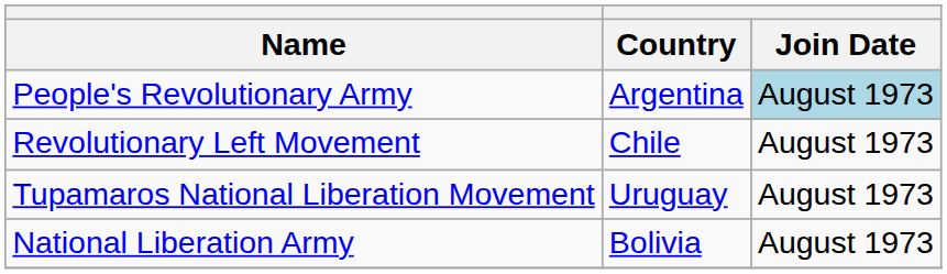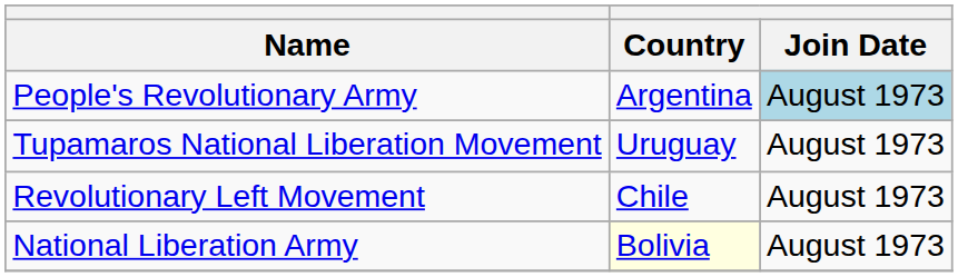 <table class="wikitable">
 <tr>
 <th colspan=1></th>
 <th colspan=2></th>
 </tr>
 <tr bgcolor=#EEEEEE>
 <th>Name</th>
 <th>Country</th>
 <th>Join Date</th>
 </tr>
 <tr>
 <td> <a href='#'>People's Revolutionary Army</a></td>
 <td><a href='#'>Argentina</a></td>
 <td style="background: lightblue;">August 1973</td>
 </tr>
 <tr>
+<td> <a href='#'>Tupamaros National Liberation Movement</a></td>
+<td><a href='#'>Uruguay</a></td>
+<td>August 1973</td>
+</tr>
+<tr>
 <td> <a href='#'>Revolutionary Left Movement</a></td>
 <td><a href='#'>Chile</a></td>
 <td>August 1973</td>
 </tr>
 <tr>
-<td> <a href='#'>Tupamaros National Liberation Movement</a></td>
-<td><a href='#'>Uruguay</a></td>
-<td>August 1973</td>
-</tr>
-<tr>
 <td><a href='#'>National Liberation Army</a></td>
-<td><a href='#'>Bolivia</a></td>
+<td style="background: lightyellow;"><a href='#'>Bolivia</a></td>
 <td>August 1973</td>
 </tr>
 <tr>
 </tr>
 </table>
